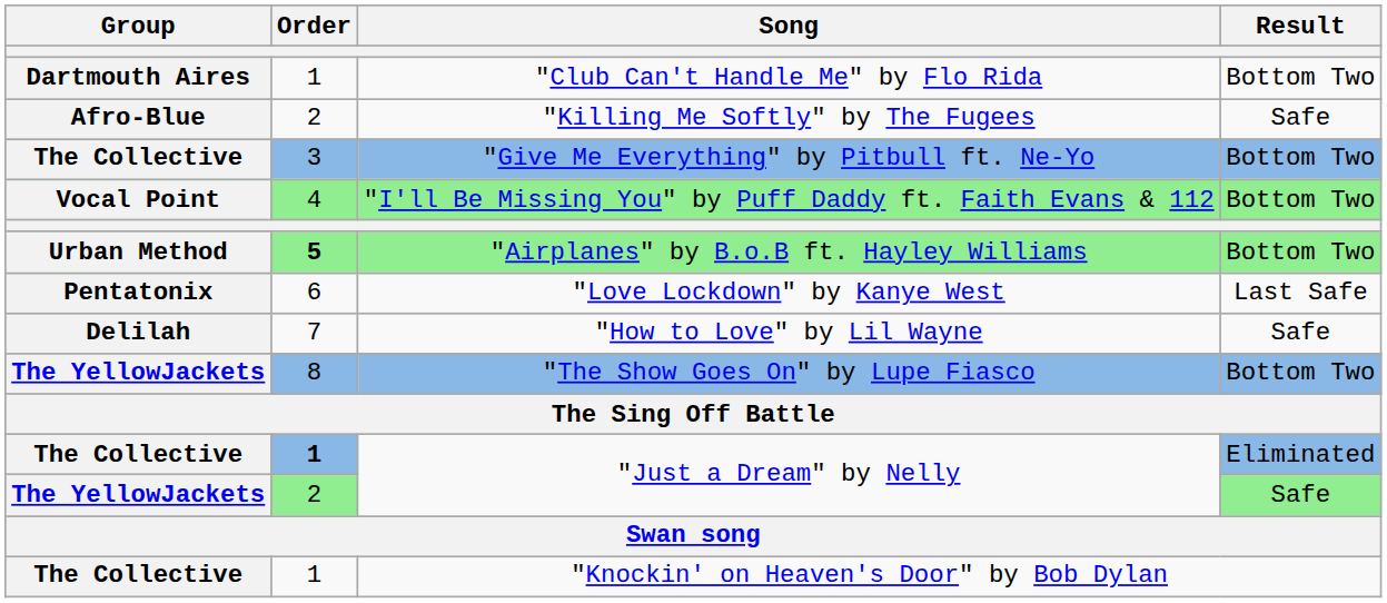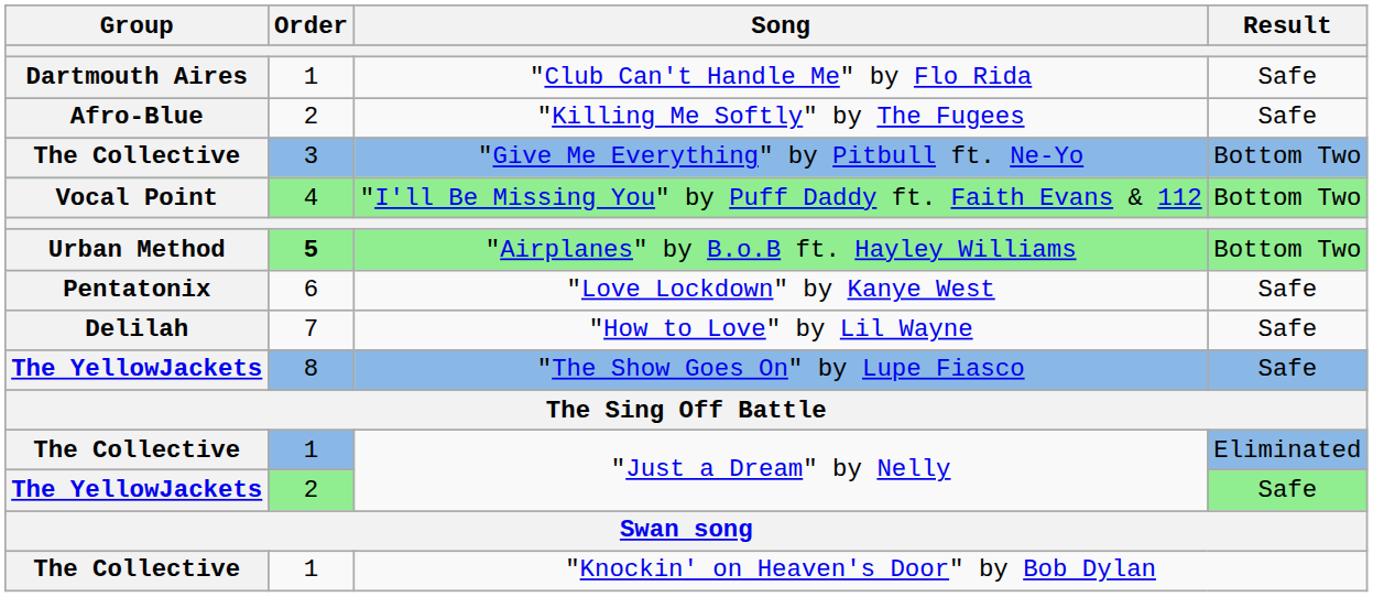 <table class="wikitable plainrowheaders" style="text-align:center;">
 <tr>
 <th scope="col">Group</th>
 <th scope="col">Order</th>
 <th scope="col">Song</th>
 <th scope="col">Result</th>
 </tr>
 <tr>
 <th scope="row" colspan="4"></th>
 </tr>
 <tr>
 <th scope="row">Dartmouth Aires</th>
 <td>1</td>
 <td>"<a href='#'>Club Can't Handle Me</a>" by <a href='#'>Flo Rida</a></td>
-<td>Bottom Two</td>
+<td>Safe</td>
 </tr>
 <tr>
 <th scope="row">Afro-Blue</th>
 <td>2</td>
 <td>"<a href='#'>Killing Me Softly</a>" by <a href='#'>The Fugees</a></td>
 <td>Safe</td>
 </tr>
 <tr style="background:#8ab8e6;">
 <th scope="row">The Collective</th>
 <td>3</td>
 <td>"<a href='#'>Give Me Everything</a>" by <a href='#'>Pitbull</a> ft. <a href='#'>Ne-Yo</a></td>
 <td>Bottom Two</td>
 </tr>
 <tr style="background:lightgreen;">
 <th scope="row">Vocal Point</th>
 <td>4</td>
 <td>"<a href='#'>I'll Be Missing You</a>" by <a href='#'>Puff Daddy</a> ft. <a href='#'>Faith Evans</a> & <a href='#'>112</a></td>
 <td>Bottom Two</td>
 </tr>
 <tr>
 <th scope="row" colspan="4"></th>
 </tr>
 <tr style="background:lightgreen;">
 <th scope="row">Urban Method</th>
 <td><strong>5</strong></td>
 <td>"<a href='#'>Airplanes</a>" by <a href='#'>B.o.B</a> ft. <a href='#'>Hayley Williams</a></td>
 <td>Bottom Two</td>
 </tr>
 <tr>
 <th scope="row">Pentatonix</th>
 <td>6</td>
 <td>"<a href='#'>Love Lockdown</a>" by <a href='#'>Kanye West</a></td>
-<td>Last Safe</td>
+<td>Safe</td>
 </tr>
 <tr>
 <th scope="row">Delilah</th>
 <td>7</td>
 <td>"<a href='#'>How to Love</a>" by <a href='#'>Lil Wayne</a></td>
 <td>Safe</td>
 </tr>
 <tr style="background:#8ab8e6;">
 <th scope="row"><a href='#'>The YellowJackets</a></th>
 <td>8</td>
 <td>"<a href='#'>The Show Goes On</a>" by <a href='#'>Lupe Fiasco</a></td>
-<td>Bottom Two</td>
+<td>Safe</td>
 </tr>
 <tr>
 <th scope="col" colspan="4">The Sing Off Battle</th>
 </tr>
 <tr>
 <th scope="row">The Collective</th>
-<td style="background:#8ab8e6;"><strong>1</strong></td>
+<td style="background:#8ab8e6;">1</td>
 <td rowspan="2">"<a href='#'>Just a Dream</a>" by <a href='#'>Nelly</a></td>
 <td style="background:#8ab8e6;">Eliminated</td>
 </tr>
 <tr>
 <th scope="row"><a href='#'>The YellowJackets</a></th>
 <td style="background:lightgreen;">2</td>
 <td style="background:lightgreen;">Safe</td>
 </tr>
 <tr>
 <th scope="col" colspan="4"><a href='#'>Swan song</a></th>
 </tr>
 <tr>
 <th scope="row">The Collective</th>
 <td>1</td>
 <td colspan="2">"<a href='#'>Knockin' on Heaven's Door</a>" by <a href='#'>Bob Dylan</a></td>
 </tr>
 </table>
